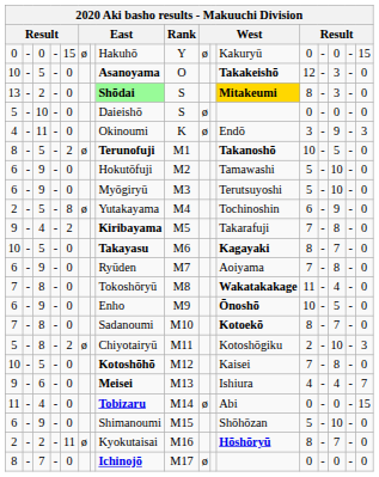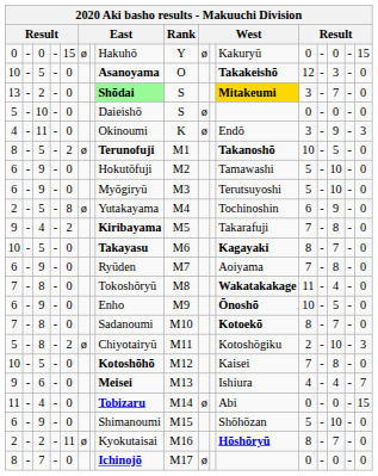 <table class="wikitable">
 <tr>
 <th colspan="17">2020 Aki basho results  - Makuuchi Division</th>
 </tr>
 <tr>
 <th colspan="5">Result</th>
 <th colspan="3">East</th>
 <th>Rank</th>
 <th colspan="3">West</th>
 <th colspan="5">Result</th>
 </tr>
 <tr>
 <td align=center>0</td>
 <td align=center>-</td>
 <td align=center>0</td>
 <td align=center>-</td>
 <td align=center>15</td>
 <td align=center>ø</td>
 <td align=center></td>
 <td>Hakuhō</td>
 <td align=center>Y</td>
 <td align=center>ø</td>
 <td align=center></td>
 <td>Kakuryū</td>
 <td align=center>0</td>
 <td align=center>-</td>
 <td align=center>0</td>
 <td align=center>-</td>
 <td align=center>15</td>
 </tr>
 <tr>
 <td align=center>10</td>
 <td align=center>-</td>
 <td align=center>5</td>
 <td align=center>-</td>
 <td align=center>0</td>
 <td align=center></td>
 <td align=center></td>
 <td><strong>Asanoyama</strong></td>
 <td align=center>O</td>
 <td align=center></td>
 <td align=center></td>
 <td><strong>Takakeishō</strong></td>
 <td align=center>12</td>
 <td align=center>-</td>
 <td align=center>3</td>
 <td align=center>-</td>
 <td align=center>0</td>
 </tr>
 <tr>
 <td align=center>13</td>
 <td align=center>-</td>
 <td align=center>2</td>
 <td align=center>-</td>
 <td align=center>0</td>
 <td align=center></td>
 <td align=center></td>
 <td style="background: PaleGreen;"><strong>Shōdai</strong></td>
 <td align=center>S</td>
 <td align=center></td>
 <td align=center></td>
 <td style="background: gold;"><strong>Mitakeumi</strong></td>
-<td align=center>8</td>
+<td align=center>3</td>
 <td align=center>-</td>
-<td align=center>3</td>
+<td align=center>7</td>
 <td align=center>-</td>
 <td align=center>0</td>
 </tr>
 <tr>
 <td align=center>5</td>
 <td align=center>-</td>
 <td align=center>10</td>
 <td align=center>-</td>
 <td align=center>0</td>
 <td align=center></td>
 <td align=center></td>
 <td>Daieishō</td>
 <td align=center>S</td>
 <td align=center>ø</td>
 <td align=center></td>
 <td></td>
 <td align=center>0</td>
 <td align=center>-</td>
 <td align=center>0</td>
 <td align=center>-</td>
 <td align=center>0</td>
 </tr>
 <tr>
 <td align=center>4</td>
 <td align=center>-</td>
 <td align=center>11</td>
 <td align=center>-</td>
 <td align=center>0</td>
 <td align=center></td>
 <td align=center></td>
 <td>Okinoumi</td>
 <td align=center>K</td>
 <td align=center>ø</td>
 <td align=center></td>
 <td>Endō</td>
 <td align=center>3</td>
 <td align=center>-</td>
 <td align=center>9</td>
 <td align=center>-</td>
 <td align=center>3</td>
 </tr>
 <tr>
 <td align=center>8</td>
 <td align=center>-</td>
 <td align=center>5</td>
 <td align=center>-</td>
 <td align=center>2</td>
 <td align=center>ø</td>
 <td align=center></td>
 <td><strong>Terunofuji</strong></td>
 <td align=center>M1</td>
 <td align=center></td>
 <td align=center></td>
 <td><strong>Takanoshō</strong></td>
 <td align=center>10</td>
 <td align=center>-</td>
 <td align=center>5</td>
 <td align=center>-</td>
 <td align=center>0</td>
 </tr>
 <tr>
 <td align=center>6</td>
 <td align=center>-</td>
 <td align=center>9</td>
 <td align=center>-</td>
 <td align=center>0</td>
 <td align=center></td>
 <td align=center></td>
 <td>Hokutōfuji</td>
 <td align=center>M2</td>
 <td align=center></td>
 <td align=center></td>
 <td>Tamawashi</td>
 <td align=center>5</td>
 <td align=center>-</td>
 <td align=center>10</td>
 <td align=center>-</td>
 <td align=center>0</td>
 </tr>
 <tr>
 <td align=center>6</td>
 <td align=center>-</td>
 <td align=center>9</td>
 <td align=center>-</td>
 <td align=center>0</td>
 <td align=center></td>
 <td align=center></td>
 <td>Myōgiryū</td>
 <td align=center>M3</td>
 <td align=center></td>
 <td align=center></td>
 <td>Terutsuyoshi</td>
 <td align=center>5</td>
 <td align=center>-</td>
 <td align=center>10</td>
 <td align=center>-</td>
 <td align=center>0</td>
 </tr>
 <tr>
 <td align=center>2</td>
 <td align=center>-</td>
 <td align=center>5</td>
 <td align=center>-</td>
 <td align=center>8</td>
 <td align=center>ø</td>
 <td align=center></td>
 <td>Yutakayama</td>
 <td align=center>M4</td>
 <td align=center></td>
 <td align=center></td>
 <td>Tochinoshin</td>
 <td align=center>6</td>
 <td align=center>-</td>
 <td align=center>9</td>
 <td align=center>-</td>
 <td align=center>0</td>
 </tr>
 <tr>
 <td align=center>9</td>
 <td align=center>-</td>
 <td align=center>4</td>
 <td align=center>-</td>
 <td align=center>2</td>
 <td align=center></td>
 <td align=center></td>
 <td><strong>Kiribayama</strong></td>
 <td align=center>M5</td>
 <td align=center></td>
 <td align=center></td>
 <td>Takarafuji</td>
 <td align=center>7</td>
 <td align=center>-</td>
 <td align=center>8</td>
 <td align=center>-</td>
 <td align=center>0</td>
 </tr>
 <tr>
 <td align=center>10</td>
 <td align=center>-</td>
 <td align=center>5</td>
 <td align=center>-</td>
 <td align=center>0</td>
 <td align=center></td>
 <td align=center></td>
 <td><strong>Takayasu</strong></td>
 <td align=center>M6</td>
 <td align=center></td>
 <td align=center></td>
 <td><strong>Kagayaki</strong></td>
 <td align=center>8</td>
 <td align=center>-</td>
 <td align=center>7</td>
 <td align=center>-</td>
 <td align=center>0</td>
 </tr>
 <tr>
 <td align=center>6</td>
 <td align=center>-</td>
 <td align=center>9</td>
 <td align=center>-</td>
 <td align=center>0</td>
 <td align=center></td>
 <td align=center></td>
 <td>Ryūden</td>
 <td align=center>M7</td>
 <td align=center></td>
 <td align=center></td>
 <td>Aoiyama</td>
 <td align=center>7</td>
 <td align=center>-</td>
 <td align=center>8</td>
 <td align=center>-</td>
 <td align=center>0</td>
 </tr>
 <tr>
 <td align=center>7</td>
 <td align=center>-</td>
 <td align=center>8</td>
 <td align=center>-</td>
 <td align=center>0</td>
 <td align=center></td>
 <td align=center></td>
 <td>Tokoshōryū</td>
 <td align=center>M8</td>
 <td align=center></td>
 <td align=center></td>
 <td><strong>Wakatakakage</strong></td>
 <td align=center>11</td>
 <td align=center>-</td>
 <td align=center>4</td>
 <td align=center>-</td>
 <td align=center>0</td>
 </tr>
 <tr>
 <td align=center>6</td>
 <td align=center>-</td>
 <td align=center>9</td>
 <td align=center>-</td>
 <td align=center>0</td>
 <td align=center></td>
 <td align=center></td>
 <td>Enho</td>
 <td align=center>M9</td>
 <td align=center></td>
 <td align=center></td>
 <td><strong>Ōnoshō</strong></td>
 <td align=center>10</td>
 <td align=center>-</td>
 <td align=center>5</td>
 <td align=center>-</td>
 <td align=center>0</td>
 </tr>
 <tr>
 <td align=center>7</td>
 <td align=center>-</td>
 <td align=center>8</td>
 <td align=center>-</td>
 <td align=center>0</td>
 <td align=center></td>
 <td align=center></td>
 <td>Sadanoumi</td>
 <td align=center>M10</td>
 <td align=center></td>
 <td align=center></td>
 <td><strong>Kotoekō</strong></td>
 <td align=center>8</td>
 <td align=center>-</td>
 <td align=center>7</td>
 <td align=center>-</td>
 <td align=center>0</td>
 </tr>
 <tr>
 <td align=center>5</td>
 <td align=center>-</td>
 <td align=center>8</td>
 <td align=center>-</td>
 <td align=center>2</td>
 <td align=center>ø</td>
 <td align=center></td>
 <td>Chiyotairyū</td>
 <td align=center>M11</td>
 <td align=center></td>
 <td align=center></td>
 <td>Kotoshōgiku</td>
 <td align=center>2</td>
 <td align=center>-</td>
 <td align=center>10</td>
 <td align=center>-</td>
 <td align=center>3</td>
 </tr>
 <tr>
 <td align=center>10</td>
 <td align=center>-</td>
 <td align=center>5</td>
 <td align=center>-</td>
 <td align=center>0</td>
 <td align=center></td>
 <td align=center></td>
 <td><strong>Kotoshōhō</strong></td>
 <td align=center>M12</td>
 <td align=center></td>
 <td align=center></td>
 <td>Kaisei</td>
 <td align=center>7</td>
 <td align=center>-</td>
 <td align=center>8</td>
 <td align=center>-</td>
 <td align=center>0</td>
 </tr>
 <tr>
 <td align=center>9</td>
 <td align=center>-</td>
 <td align=center>6</td>
 <td align=center>-</td>
 <td align=center>0</td>
 <td align=center></td>
 <td align=center></td>
 <td><strong>Meisei</strong></td>
 <td align=center>M13</td>
 <td align=center></td>
 <td align=center></td>
 <td>Ishiura</td>
 <td align=center>4</td>
 <td align=center>-</td>
 <td align=center>4</td>
 <td align=center>-</td>
 <td align=center>7</td>
 </tr>
 <tr>
 <td align=center>11</td>
 <td align=center>-</td>
 <td align=center>4</td>
 <td align=center>-</td>
 <td align=center>0</td>
 <td align=center></td>
 <td align=center></td>
 <td><strong><a href='#'>Tobizaru</a></strong></td>
 <td align=center>M14</td>
 <td align=center>ø</td>
 <td align=center></td>
 <td>Abi</td>
 <td align=center>0</td>
 <td align=center>-</td>
 <td align=center>0</td>
 <td align=center>-</td>
 <td align=center>15</td>
 </tr>
 <tr>
 <td align=center>6</td>
 <td align=center>-</td>
 <td align=center>9</td>
 <td align=center>-</td>
 <td align=center>0</td>
 <td align=center></td>
 <td align=center></td>
 <td>Shimanoumi</td>
 <td align=center>M15</td>
 <td align=center></td>
 <td align=center></td>
 <td>Shōhōzan</td>
 <td align=center>5</td>
 <td align=center>-</td>
 <td align=center>10</td>
 <td align=center>-</td>
 <td align=center>0</td>
 </tr>
 <tr>
 <td align=center>2</td>
 <td align=center>-</td>
 <td align=center>2</td>
 <td align=center>-</td>
 <td align=center>11</td>
 <td align=center>ø</td>
 <td align=center></td>
 <td>Kyokutaisai</td>
 <td align=center>M16</td>
 <td align=center></td>
 <td align=center></td>
 <td><strong><a href='#'>Hōshōryū</a></strong></td>
 <td align=center>8</td>
 <td align=center>-</td>
 <td align=center>7</td>
 <td align=center>-</td>
 <td align=center>0</td>
 </tr>
 <tr>
 <td align=center>8</td>
 <td align=center>-</td>
 <td align=center>7</td>
 <td align=center>-</td>
 <td align=center>0</td>
 <td align=center></td>
 <td align=center></td>
 <td><strong><a href='#'>Ichinojō</a></strong></td>
 <td align=center>M17</td>
 <td align=center>ø</td>
 <td align=center></td>
 <td></td>
 <td align=center>0</td>
 <td align=center>-</td>
 <td align=center>0</td>
 <td align=center>-</td>
 <td align=center>0</td>
 </tr>
 </table>
